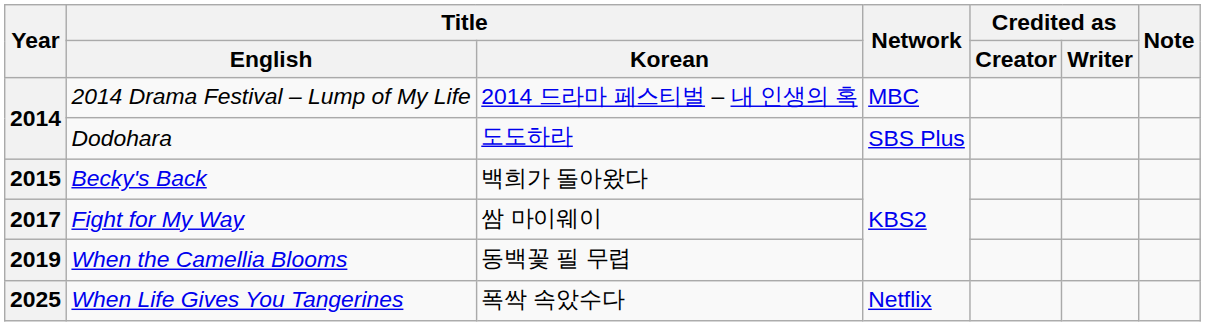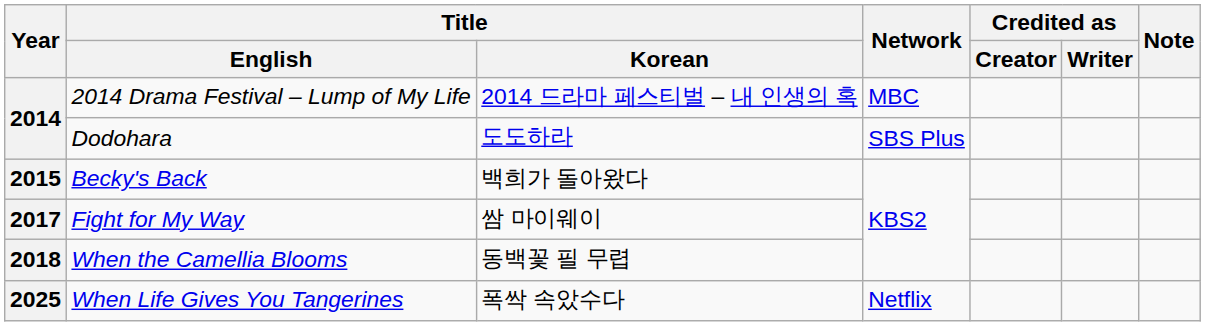 <table class="wikitable plainrowheaders">
 <tr>
 <th rowspan="2">Year</th>
 <th colspan="2">Title</th>
 <th rowspan="2">Network</th>
 <th colspan="2">Credited as</th>
 <th rowspan="2">Note</th>
 </tr>
 <tr>
 <th>English</th>
 <th>Korean</th>
 <th>Creator</th>
 <th>Writer</th>
 </tr>
 <tr>
 <th scope="row" rowspan="2">2014</th>
 <td><em>2014 Drama Festival – Lump of My Life</em></td>
 <td><a href='#'>2014 드라마 페스티벌</a> – <a href='#'>내 인생의 혹</a></td>
 <td><a href='#'>MBC</a></td>
 <td></td>
 <td></td>
 <td></td>
 </tr>
 <tr>
 <td><em>Dodohara</em></td>
 <td><a href='#'>도도하라</a></td>
 <td><a href='#'>SBS Plus</a></td>
 <td></td>
 <td></td>
 <td></td>
 </tr>
 <tr>
 <th scope="row">2015</th>
 <td><em><a href='#'>Becky's Back</a></em></td>
 <td>백희가 돌아왔다</td>
 <td rowspan="3"><a href='#'>KBS2</a></td>
 <td></td>
 <td></td>
 <td></td>
 </tr>
 <tr>
 <th scope="row">2017</th>
 <td><em><a href='#'>Fight for My Way</a></em></td>
 <td>쌈 마이웨이</td>
 <td></td>
 <td></td>
 <td></td>
 </tr>
 <tr>
-<th scope="row">2019</th>
+<th scope="row">2018</th>
 <td><em><a href='#'>When the Camellia Blooms</a></em></td>
 <td>동백꽃 필 무렵</td>
 <td></td>
 <td></td>
 <td></td>
 </tr>
 <tr>
 <th scope="row">2025</th>
 <td><em><a href='#'>When Life Gives You Tangerines</a></em></td>
 <td>폭싹 속았수다</td>
 <td><a href='#'>Netflix</a></td>
 <td></td>
 <td></td>
 <td></td>
 </tr>
 </table>
